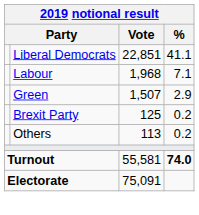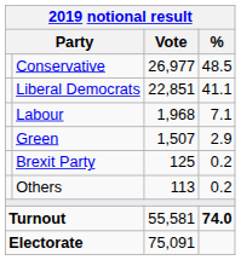 <table class="wikitable">
 <tr>
 <th colspan="4"><a href='#'>2019</a> <a href='#'>notional result</a></th>
 </tr>
 <tr>
 <th bgcolor="#DDDDFF" width="130px" colspan="2">Party</th>
 <th bgcolor="#DDDDFF" width="50px">Vote</th>
 <th bgcolor="#DDDDFF" width="30px">%</th>
+</tr>
+<tr>
+<td></td>
+<td><a href='#'>Conservative</a></td>
+<td align=right>26,977</td>
+<td align=right>48.5</td>
 </tr>
 <tr>
 <td></td>
 <td><a href='#'>Liberal Democrats</a></td>
 <td align=right>22,851</td>
 <td align=right>41.1</td>
 </tr>
 <tr>
 <td></td>
 <td><a href='#'>Labour</a></td>
 <td align=right>1,968</td>
 <td align=right>7.1</td>
 </tr>
 <tr>
 <td></td>
 <td><a href='#'>Green</a></td>
 <td align=right>1,507</td>
 <td align=right>2.9</td>
 </tr>
 <tr>
 <td></td>
 <td><a href='#'>Brexit Party</a></td>
 <td align=right>125</td>
 <td align=right>0.2</td>
 </tr>
 <tr>
 <td></td>
 <td>Others</td>
 <td align=right>113</td>
 <td align=right>0.2</td>
 </tr>
 <tr>
 <td colspan="4" bgcolor="#EAECF0"></td>
 </tr>
 <tr>
 <td colspan="2"><strong>Turnout</strong></td>
 <td align=right>55,581</td>
 <td align=right><strong>74.0</strong></td>
 </tr>
 <tr>
 <td colspan="2"><strong>Electorate</strong></td>
 <td align=right>75,091</td>
 </tr>
 </table>
